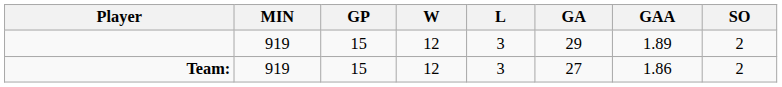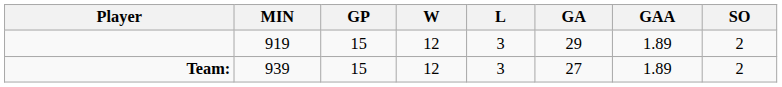 <table class="wikitable sortable" width="60%">
 <tr>
 <th bgcolor="#DDDDFF" width="10%">Player</th>
 <th width="3%" bgcolor="#DDDDFF" title="Minutes played">MIN</th>
 <th width="3%" bgcolor="#DDDDFF" title="Games played in">GP</th>
 <th width="3%" bgcolor="#DDDDFF" title="Games played in">W</th>
 <th width="3%" bgcolor="#DDDDFF"title="Games played in">L</th>
 <th width="3%" bgcolor="#DDDDFF" title="Goals against">GA</th>
 <th width="3%" bgcolor="#DDDDFF" title="Goals against average">GAA</th>
 <th width="3%" bgcolor="#DDDDFF" title="Shut-outs">SO</th>
 </tr>
 <tr align="center">
 <td align="right"></td>
 <td>919</td>
 <td>15</td>
 <td>12</td>
 <td>3</td>
 <td>29</td>
 <td>1.89</td>
 <td>2</td>
 </tr>
 <tr align="center">
 <td align="right"><strong>Team:</strong></td>
-<td>919</td>
+<td>939</td>
 <td>15</td>
 <td>12</td>
 <td>3</td>
 <td>27</td>
-<td>1.86</td>
+<td>1.89</td>
 <td>2</td>
 </tr>
 </table>
